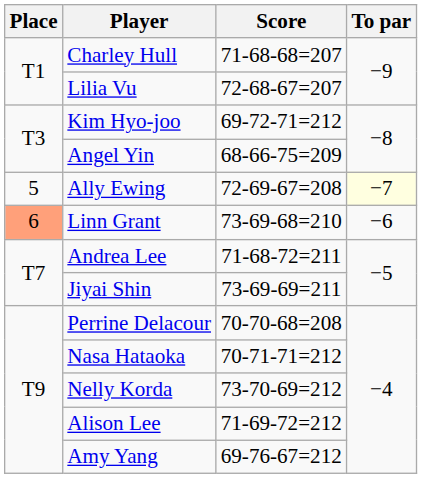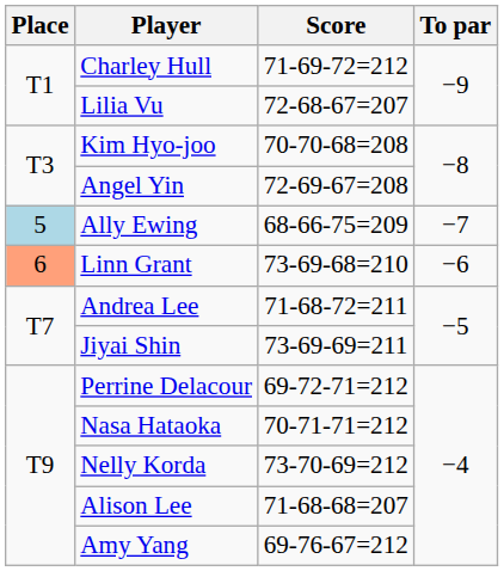 <table class="wikitable">
 <tr>
 <th>Place</th>
 <th>Player</th>
 <th>Score</th>
 <th>To par</th>
 </tr>
 <tr>
 <td align=center rowspan=2>T1</td>
 <td> <a href='#'>Charley Hull</a></td>
-<td align=center>71-68-68=207</td>
+<td align=center>71-69-72=212</td>
 <td align=center rowspan=2>−9</td>
 </tr>
 <tr>
 <td> <a href='#'>Lilia Vu</a></td>
 <td align=center>72-68-67=207</td>
 </tr>
 <tr>
 <td align=center rowspan=2>T3</td>
 <td> <a href='#'>Kim Hyo-joo</a></td>
-<td align=center>69-72-71=212</td>
+<td align=center>70-70-68=208</td>
 <td align=center rowspan=2>−8</td>
 </tr>
 <tr>
 <td> <a href='#'>Angel Yin</a></td>
-<td align=center>68-66-75=209</td>
+<td align=center>72-69-67=208</td>
 </tr>
 <tr>
-<td align=center>5</td>
+<td align=center style="background: lightblue;">5</td>
 <td> <a href='#'>Ally Ewing</a></td>
-<td align=center>72-69-67=208</td>
-<td align=center style="background: lightyellow;">−7</td>
+<td align=center>68-66-75=209</td>
+<td align=center>−7</td>
 </tr>
 <tr>
 <td align=center style="background: lightsalmon;">6</td>
 <td> <a href='#'>Linn Grant</a></td>
 <td align=center>73-69-68=210</td>
 <td align=center>−6</td>
 </tr>
 <tr>
 <td align=center rowspan=2>T7</td>
 <td> <a href='#'>Andrea Lee</a></td>
 <td align=center>71-68-72=211</td>
 <td align=center rowspan=2>−5</td>
 </tr>
 <tr>
 <td> <a href='#'>Jiyai Shin</a></td>
 <td align=center>73-69-69=211</td>
 </tr>
 <tr>
 <td align=center rowspan=5>T9</td>
 <td> <a href='#'>Perrine Delacour</a></td>
-<td align=center>70-70-68=208</td>
+<td align=center>69-72-71=212</td>
 <td align=center rowspan=5>−4</td>
 </tr>
 <tr>
 <td> <a href='#'>Nasa Hataoka</a></td>
 <td align=center>70-71-71=212</td>
 </tr>
 <tr>
 <td> <a href='#'>Nelly Korda</a></td>
 <td align=center>73-70-69=212</td>
 </tr>
 <tr>
 <td> <a href='#'>Alison Lee</a></td>
-<td align=center>71-69-72=212</td>
+<td align=center>71-68-68=207</td>
 </tr>
 <tr>
 <td> <a href='#'>Amy Yang</a></td>
 <td align=center>69-76-67=212</td>
 </tr>
 </table>
